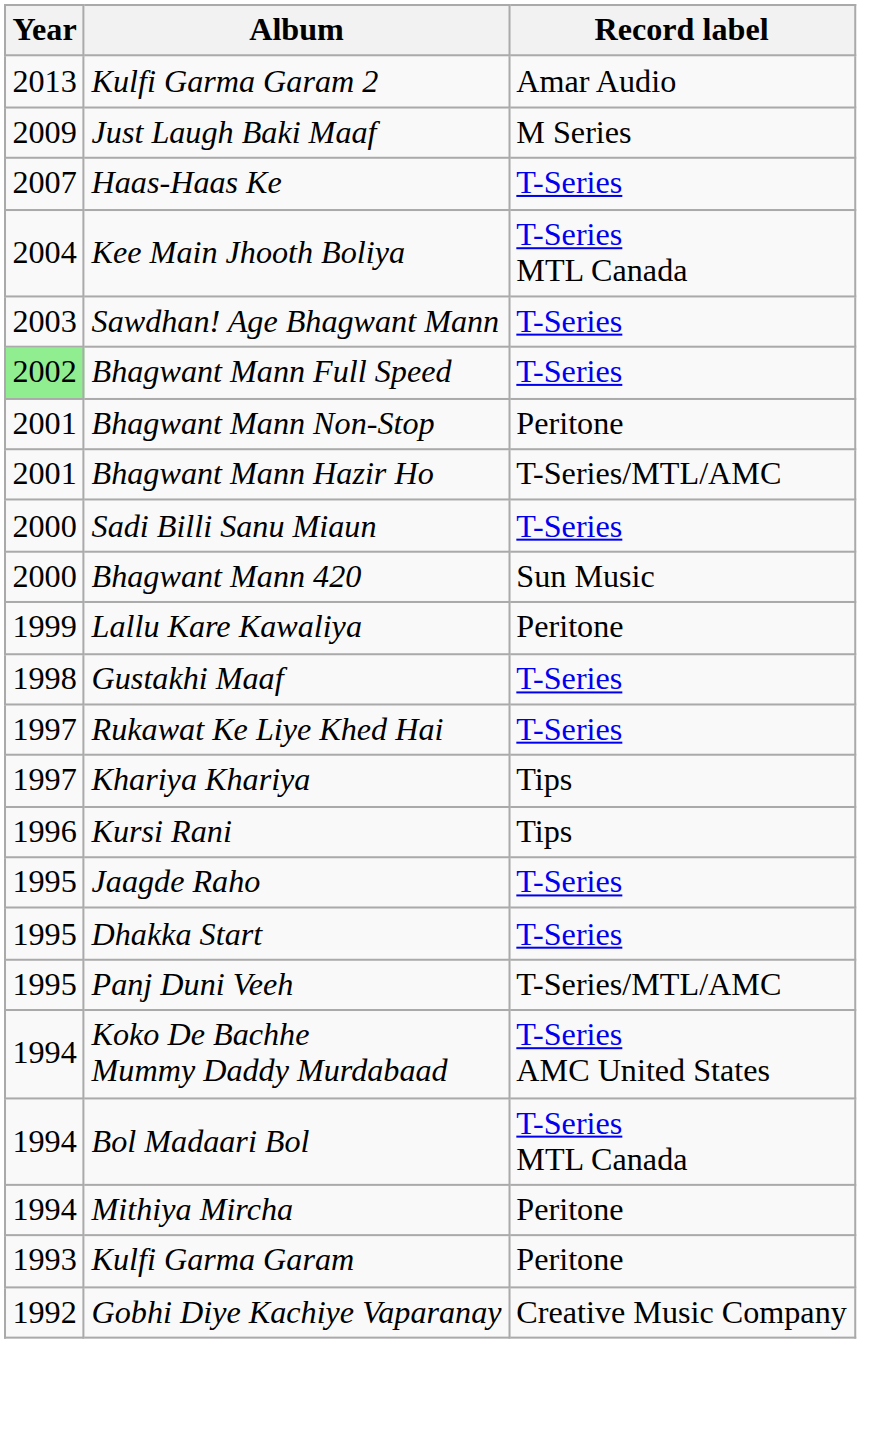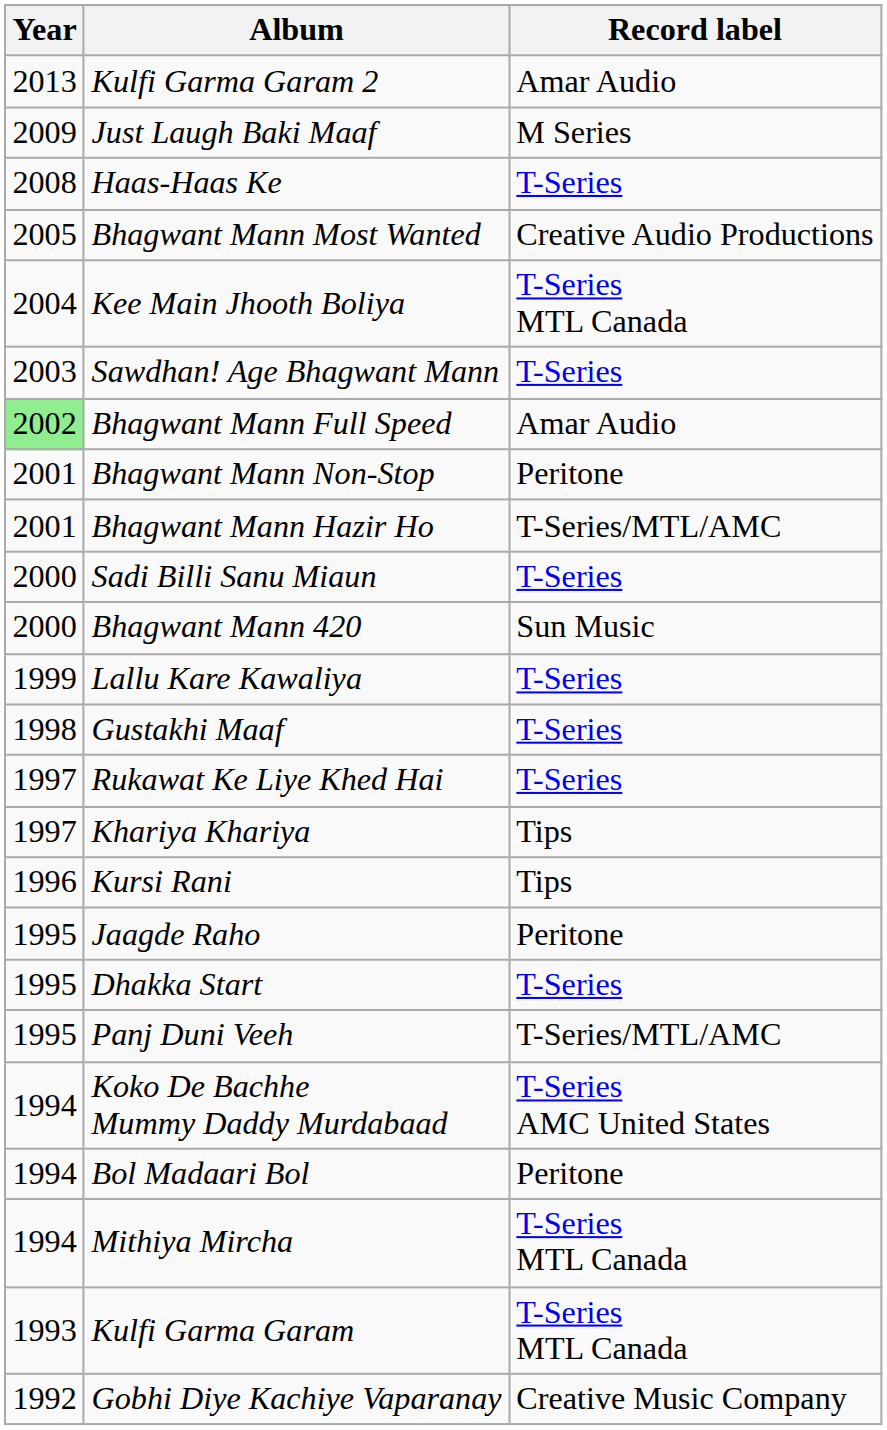 <table class="wikitable">
 <tr>
 <th>Year</th>
 <th>Album</th>
 <th>Record label</th>
 </tr>
 <tr>
 <td>2013</td>
 <td><em>Kulfi Garma Garam 2</em></td>
 <td>Amar Audio</td>
 </tr>
 <tr>
 <td>2009</td>
 <td><em>Just Laugh Baki Maaf</em></td>
 <td>M Series</td>
 </tr>
 <tr>
-<td>2007</td>
+<td>2008</td>
 <td><em>Haas-Haas Ke</em></td>
 <td><a href='#'>T-Series</a></td>
+</tr>
+<tr>
+<td>2005</td>
+<td><em>Bhagwant Mann Most Wanted</em></td>
+<td>Creative Audio Productions</td>
 </tr>
 <tr>
 <td>2004</td>
 <td><em>Kee Main Jhooth Boliya</em></td>
 <td><a href='#'>T-Series</a><br>MTL Canada</td>
 </tr>
 <tr>
 <td>2003</td>
 <td><em>Sawdhan! Age Bhagwant Mann</em></td>
 <td><a href='#'>T-Series</a></td>
 </tr>
 <tr>
 <td style="background: lightgreen;">2002</td>
 <td><em>Bhagwant Mann Full Speed</em></td>
-<td><a href='#'>T-Series</a></td>
+<td>Amar Audio</td>
 </tr>
 <tr>
 <td>2001</td>
 <td><em>Bhagwant Mann Non-Stop</em></td>
 <td>Peritone</td>
 </tr>
 <tr>
 <td>2001</td>
 <td><em>Bhagwant Mann Hazir Ho</em></td>
 <td>T-Series/MTL/AMC</td>
 </tr>
 <tr>
 <td>2000</td>
 <td><em>Sadi Billi Sanu Miaun</em></td>
 <td><a href='#'>T-Series</a></td>
 </tr>
 <tr>
 <td>2000</td>
 <td><em>Bhagwant Mann 420</em></td>
 <td>Sun Music</td>
 </tr>
 <tr>
 <td>1999</td>
 <td><em>Lallu Kare Kawaliya</em></td>
-<td>Peritone</td>
+<td><a href='#'>T-Series</a></td>
 </tr>
 <tr>
 <td>1998</td>
 <td><em>Gustakhi Maaf</em></td>
 <td><a href='#'>T-Series</a></td>
 </tr>
 <tr>
 <td>1997</td>
 <td><em>Rukawat Ke Liye Khed Hai</em></td>
 <td><a href='#'>T-Series</a></td>
 </tr>
 <tr>
 <td>1997</td>
 <td><em>Khariya Khariya</em></td>
 <td>Tips</td>
 </tr>
 <tr>
 <td>1996</td>
 <td><em>Kursi Rani</em></td>
 <td>Tips</td>
 </tr>
 <tr>
 <td>1995</td>
 <td><em>Jaagde Raho</em></td>
-<td><a href='#'>T-Series</a></td>
+<td>Peritone</td>
 </tr>
 <tr>
 <td>1995</td>
 <td><em>Dhakka Start</em></td>
 <td><a href='#'>T-Series</a></td>
 </tr>
 <tr>
 <td>1995</td>
 <td><em>Panj Duni Veeh</em></td>
 <td>T-Series/MTL/AMC</td>
 </tr>
 <tr>
 <td>1994</td>
 <td><em>Koko De Bachhe</em><br><em>Mummy Daddy Murdabaad</em></td>
 <td><a href='#'>T-Series</a><br>AMC United States</td>
 </tr>
 <tr>
 <td>1994</td>
 <td><em>Bol Madaari Bol</em></td>
-<td><a href='#'>T-Series</a><br>MTL Canada</td>
+<td>Peritone</td>
 </tr>
 <tr>
 <td>1994</td>
 <td><em>Mithiya Mircha</em></td>
-<td>Peritone</td>
+<td><a href='#'>T-Series</a><br>MTL Canada</td>
 </tr>
 <tr>
 <td>1993</td>
 <td><em>Kulfi Garma Garam</em></td>
-<td>Peritone</td>
+<td><a href='#'>T-Series</a><br>MTL Canada</td>
 </tr>
 <tr>
 <td>1992</td>
 <td><em>Gobhi Diye Kachiye Vaparanay</em></td>
 <td>Creative Music Company</td>
 </tr>
 </table>
